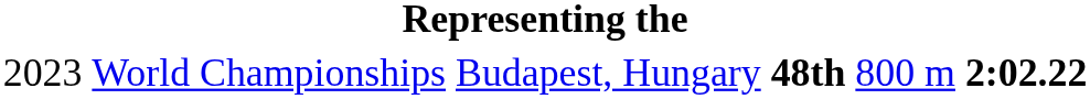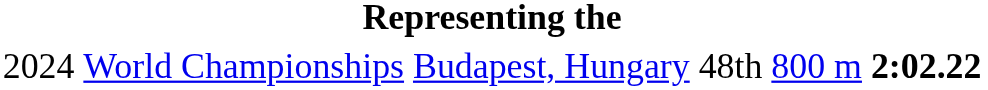 <table>
 <tr>
 <th colspan=7>Representing the </th>
 </tr>
 <tr>
-<td>2023</td>
+<td>2024</td>
 <td><a href='#'>World Championships</a></td>
 <td><a href='#'>Budapest, Hungary</a></td>
-<td><strong>48th</strong></td>
+<td>48th</td>
 <td><a href='#'>800 m</a></td>
 <td><strong>2:02.22</strong></td>
 </tr>
 </table>
